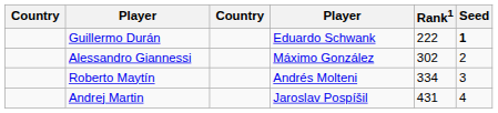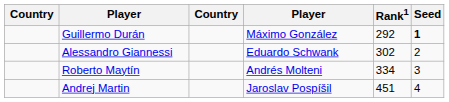 <table class="sortable wikitable">
 <tr>
 <th width="70">Country</th>
 <th width="175">Player</th>
 <th width="70">Country</th>
 <th width="175">Player</th>
 <th>Rank<sup>1</sup></th>
 <th>Seed</th>
 </tr>
 <tr>
 <td></td>
 <td><a href='#'>Guillermo Durán</a></td>
 <td></td>
-<td><a href='#'>Eduardo Schwank</a></td>
-<td>222</td>
+<td><a href='#'>Máximo González</a></td>
+<td>292</td>
 <td><strong>1</strong></td>
 </tr>
 <tr>
 <td></td>
 <td><a href='#'>Alessandro Giannessi</a></td>
 <td></td>
-<td><a href='#'>Máximo González</a></td>
+<td><a href='#'>Eduardo Schwank</a></td>
 <td>302</td>
 <td>2</td>
 </tr>
 <tr>
 <td></td>
 <td><a href='#'>Roberto Maytín</a></td>
 <td></td>
 <td><a href='#'>Andrés Molteni</a></td>
 <td>334</td>
 <td>3</td>
 </tr>
 <tr>
 <td></td>
 <td><a href='#'>Andrej Martin</a></td>
 <td></td>
 <td><a href='#'>Jaroslav Pospíšil</a></td>
-<td>431</td>
+<td>451</td>
 <td>4</td>
 </tr>
 </table>
